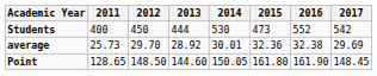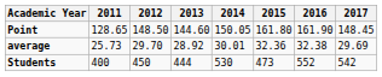 <table class="wikitable">
 <tr>
 <th>Academic Year</th>
 <th>2011</th>
 <th>2012</th>
 <th>2013</th>
 <th>2014</th>
 <th>2015</th>
 <th>2016</th>
 <th>2017</th>
 </tr>
 <tr>
-<td><strong>Students</strong></td>
-<td>400</td>
-<td>450</td>
-<td>444</td>
-<td>530</td>
-<td>473</td>
-<td>552</td>
-<td>542</td>
+<td><strong>Point</strong></td>
+<td>128.65</td>
+<td>148.50</td>
+<td>144.60</td>
+<td>150.05</td>
+<td>161.80</td>
+<td>161.90</td>
+<td>148.45</td>
 </tr>
 <tr>
 <td><strong>average</strong></td>
 <td>25.73</td>
 <td>29.70</td>
 <td>28.92</td>
 <td>30.01</td>
 <td>32.36</td>
 <td>32.38</td>
 <td>29.69</td>
 </tr>
 <tr>
-<td><strong>Point</strong></td>
-<td>128.65</td>
-<td>148.50</td>
-<td>144.60</td>
-<td>150.05</td>
-<td>161.80</td>
-<td>161.90</td>
-<td>148.45</td>
+<td><strong>Students</strong></td>
+<td>400</td>
+<td>450</td>
+<td>444</td>
+<td>530</td>
+<td>473</td>
+<td>552</td>
+<td>542</td>
 </tr>
 </table>
